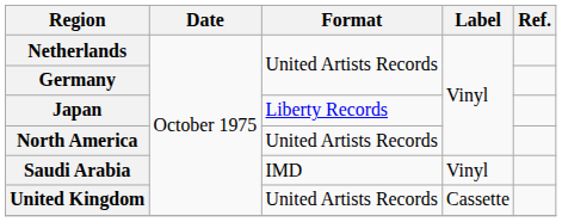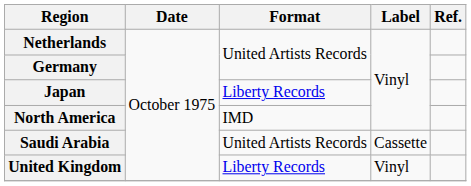 <table class="wikitable plainrowheaders">
 <tr>
 <th scope="col">Region</th>
 <th scope="col">Date</th>
 <th scope="col">Format</th>
 <th scope="col">Label</th>
 <th scope="col">Ref.</th>
 </tr>
 <tr>
 <th scope="row">Netherlands</th>
 <td rowspan="6">October 1975</td>
 <td rowspan="2">United Artists Records</td>
 <td rowspan="4">Vinyl</td>
 <td></td>
 </tr>
 <tr>
 <th scope="row">Germany</th>
 <td></td>
 </tr>
 <tr>
 <th scope="row">Japan</th>
 <td><a href='#'>Liberty Records</a></td>
 <td></td>
 </tr>
 <tr>
 <th scope="row">North America</th>
-<td>United Artists Records</td>
+<td>IMD</td>
 <td></td>
 </tr>
 <tr>
 <th scope="row">Saudi Arabia</th>
-<td>IMD</td>
-<td>Vinyl</td>
-<td></td>
-</tr>
-<tr>
-<th scope="row">United Kingdom</th>
 <td>United Artists Records</td>
 <td>Cassette</td>
 <td></td>
 </tr>
 <tr>
+<th scope="row">United Kingdom</th>
+<td><a href='#'>Liberty Records</a></td>
+<td>Vinyl</td>
+<td></td>
+</tr>
+<tr>
 </tr>
 </table>
